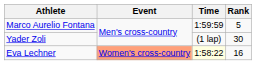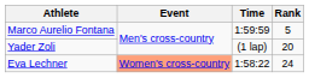 <table class=wikitable style="font-size:90%">
 <tr>
 <th>Athlete</th>
 <th>Event</th>
 <th>Time</th>
 <th>Rank</th>
 </tr>
 <tr align=center>
 <td align=left><a href='#'>Marco Aurelio Fontana</a></td>
 <td align=left rowspan=2><a href='#'>Men's cross-country</a></td>
 <td>1:59:59</td>
 <td>5</td>
 </tr>
 <tr align=center>
 <td align=left><a href='#'>Yader Zoli</a></td>
 <td> (1 lap)</td>
-<td>30</td>
+<td>20</td>
 </tr>
 <tr align=center>
 <td align=left><a href='#'>Eva Lechner</a></td>
 <td align=left style="background: lightsalmon;"><a href='#'>Women's cross-country</a></td>
-<td style="background: lightyellow;">1:58:22</td>
-<td>16</td>
+<td>1:58:22</td>
+<td>24</td>
 </tr>
 </table>
